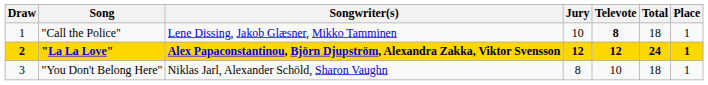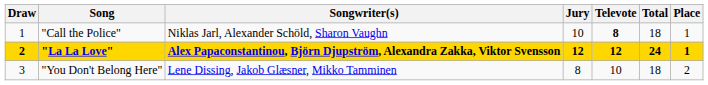 <table class="wikitable sortable" style="text-align:center; margin-left: auto; margin-right: auto;">
 <tr>
 <th>Draw</th>
 <th>Song</th>
 <th>Songwriter(s)</th>
 <th>Jury</th>
 <th>Televote</th>
 <th>Total</th>
 <th>Place</th>
 </tr>
 <tr>
 <td>1</td>
 <td align="left">"Call the Police"</td>
-<td align="left"><a href='#'>Lene Dissing</a>, <a href='#'>Jakob Glæsner</a>, <a href='#'>Mikko Tamminen</a></td>
+<td align="left">Niklas Jarl, Alexander Schöld, <a href='#'>Sharon Vaughn</a></td>
 <td>10</td>
 <td><strong>8</strong></td>
 <td>18</td>
 <td>1</td>
 </tr>
 <tr style="font-weight:bold;background:gold">
 <td>2</td>
 <td align="left">"<a href='#'>La La Love</a>"</td>
 <td align="left"><a href='#'>Alex Papaconstantinou</a>, <a href='#'>Björn Djupström</a>, Alexandra Zakka, Viktor Svensson</td>
 <td>12</td>
 <td>12</td>
 <td>24</td>
 <td>1</td>
 </tr>
 <tr>
 <td>3</td>
 <td align="left">"You Don't Belong Here"</td>
-<td align="left">Niklas Jarl, Alexander Schöld, <a href='#'>Sharon Vaughn</a></td>
+<td align="left"><a href='#'>Lene Dissing</a>, <a href='#'>Jakob Glæsner</a>, <a href='#'>Mikko Tamminen</a></td>
 <td>8</td>
 <td>10</td>
 <td>18</td>
-<td>1</td>
+<td>2</td>
 </tr>
 </table>
